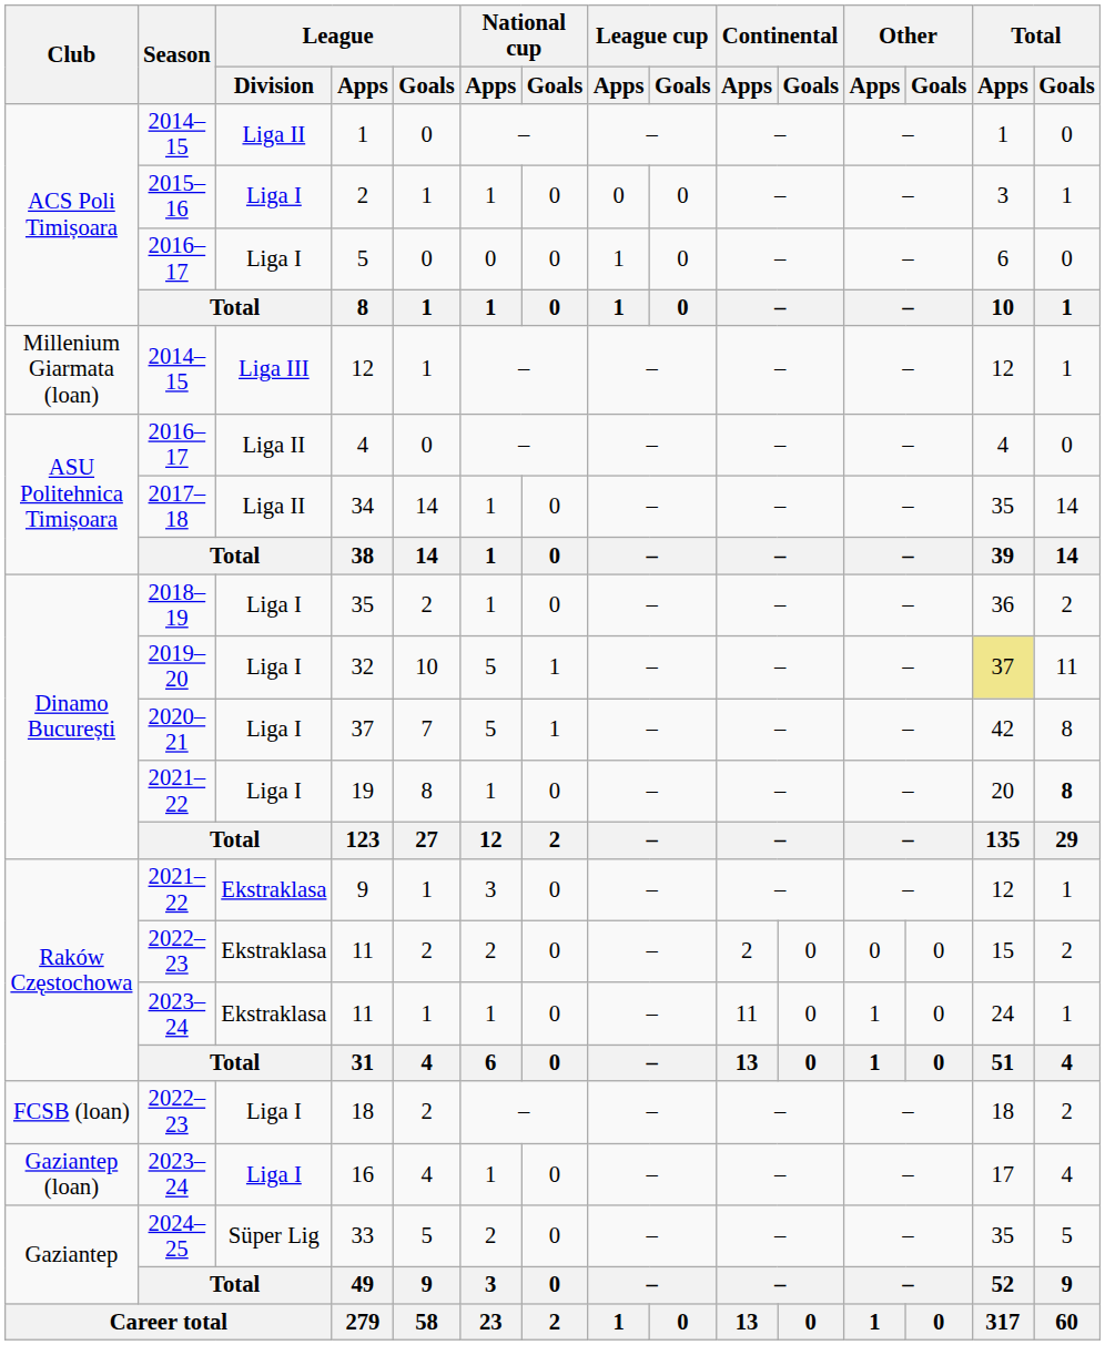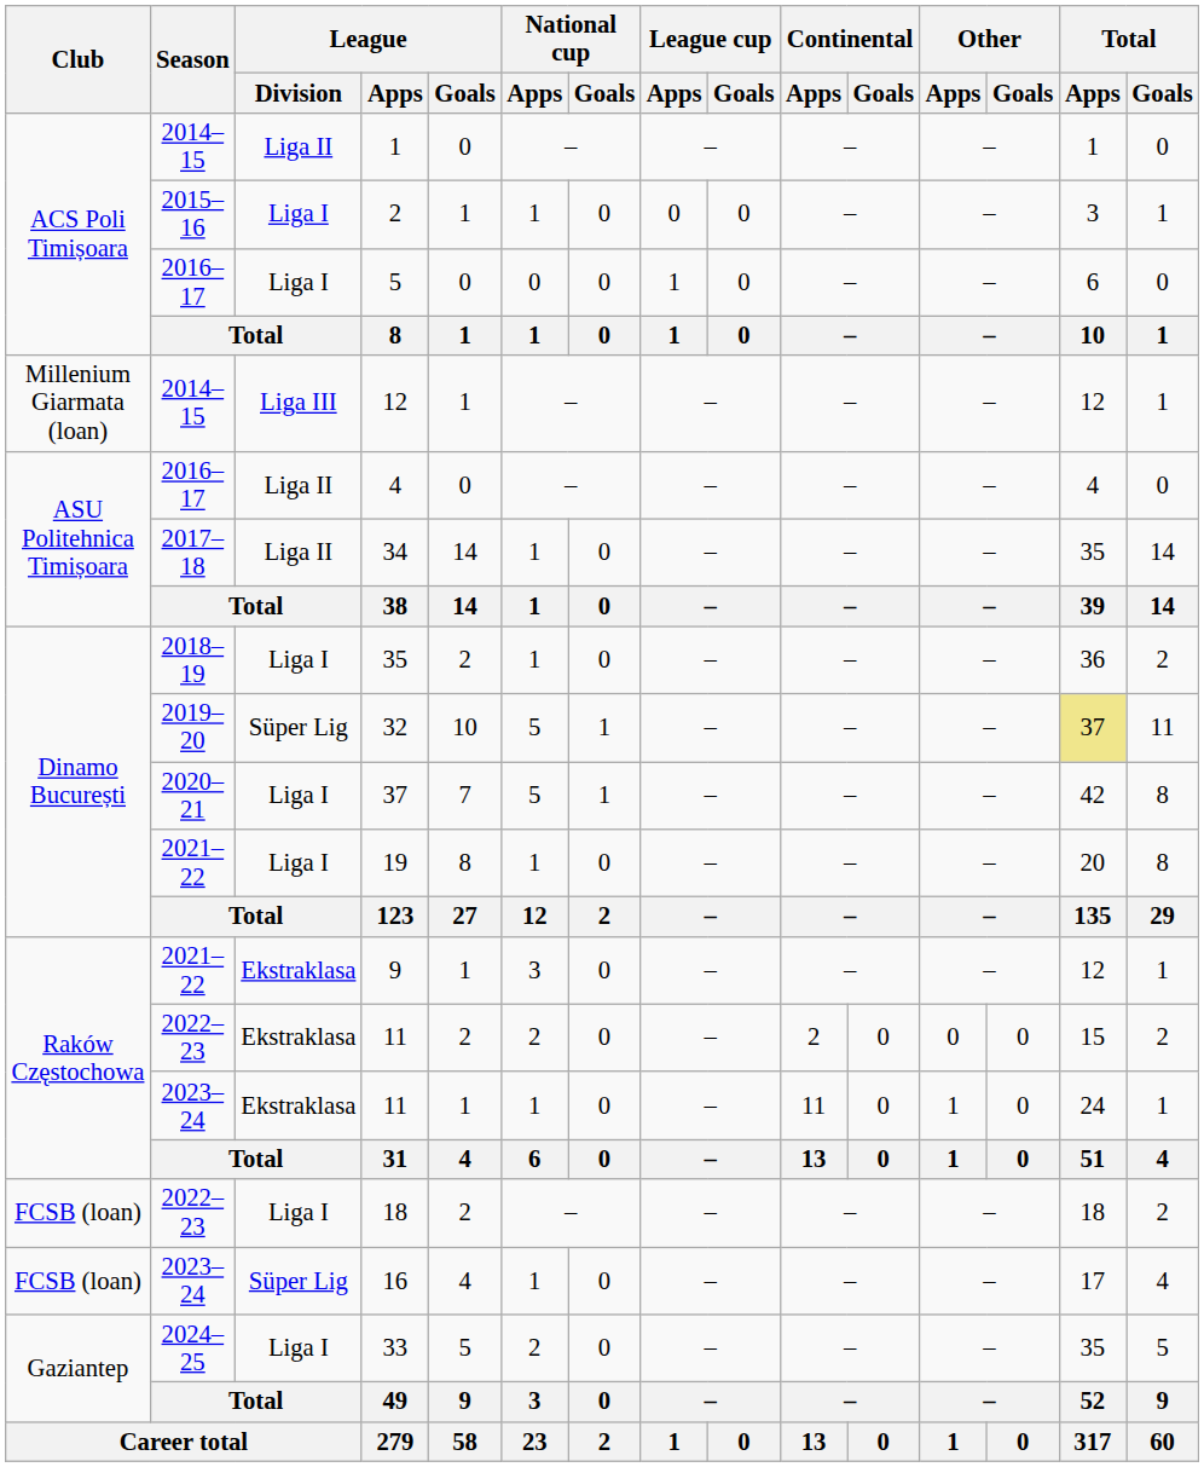 <table class="wikitable" style="text-align:center">
 <tr>
 <th rowspan="2">Club</th>
 <th rowspan="2">Season</th>
 <th colspan="3">League</th>
 <th colspan="2">National cup</th>
 <th colspan="2">League cup</th>
 <th colspan="2">Continental</th>
 <th colspan="2">Other</th>
 <th colspan="2">Total</th>
 </tr>
 <tr>
 <th>Division</th>
 <th>Apps</th>
 <th>Goals</th>
 <th>Apps</th>
 <th>Goals</th>
 <th>Apps</th>
 <th>Goals</th>
 <th>Apps</th>
 <th>Goals</th>
 <th>Apps</th>
 <th>Goals</th>
 <th>Apps</th>
 <th>Goals</th>
 </tr>
 <tr>
 <td rowspan="4"><a href='#'>ACS Poli Timișoara</a></td>
 <td><a href='#'>2014–15</a></td>
 <td><a href='#'>Liga II</a></td>
 <td>1</td>
 <td>0</td>
 <td colspan="2">–</td>
 <td colspan="2">–</td>
 <td colspan="2">–</td>
 <td colspan="2">–</td>
 <td>1</td>
 <td>0</td>
 </tr>
 <tr>
 <td><a href='#'>2015–16</a></td>
 <td><a href='#'>Liga I</a></td>
 <td>2</td>
 <td>1</td>
 <td>1</td>
 <td>0</td>
 <td>0</td>
 <td>0</td>
 <td colspan="2">–</td>
 <td colspan="2">–</td>
 <td>3</td>
 <td>1</td>
 </tr>
 <tr>
 <td><a href='#'>2016–17</a></td>
 <td>Liga I</td>
 <td>5</td>
 <td>0</td>
 <td>0</td>
 <td>0</td>
 <td>1</td>
 <td>0</td>
 <td colspan="2">–</td>
 <td colspan="2">–</td>
 <td>6</td>
 <td>0</td>
 </tr>
 <tr>
 <th colspan="2">Total</th>
 <th>8</th>
 <th>1</th>
 <th>1</th>
 <th>0</th>
 <th>1</th>
 <th>0</th>
 <th colspan="2">–</th>
 <th colspan="2">–</th>
 <th>10</th>
 <th>1</th>
 </tr>
 <tr>
 <td>Millenium Giarmata (loan)</td>
 <td><a href='#'>2014–15</a></td>
 <td><a href='#'>Liga III</a></td>
 <td>12</td>
 <td>1</td>
 <td colspan="2">–</td>
 <td colspan="2">–</td>
 <td colspan="2">–</td>
 <td colspan="2">–</td>
 <td>12</td>
 <td>1</td>
 </tr>
 <tr>
 <td rowspan="3"><a href='#'>ASU Politehnica Timișoara</a></td>
 <td><a href='#'>2016–17</a></td>
 <td>Liga II</td>
 <td>4</td>
 <td>0</td>
 <td colspan="2">–</td>
 <td colspan="2">–</td>
 <td colspan="2">–</td>
 <td colspan="2">–</td>
 <td>4</td>
 <td>0</td>
 </tr>
 <tr>
 <td><a href='#'>2017–18</a></td>
 <td>Liga II</td>
 <td>34</td>
 <td>14</td>
 <td>1</td>
 <td>0</td>
 <td colspan="2">–</td>
 <td colspan="2">–</td>
 <td colspan="2">–</td>
 <td>35</td>
 <td>14</td>
 </tr>
 <tr>
 <th colspan="2">Total</th>
 <th>38</th>
 <th>14</th>
 <th>1</th>
 <th>0</th>
 <th colspan="2">–</th>
 <th colspan="2">–</th>
 <th colspan="2">–</th>
 <th>39</th>
 <th>14</th>
 </tr>
 <tr>
 <td rowspan="5"><a href='#'>Dinamo București</a></td>
 <td><a href='#'>2018–19</a></td>
 <td>Liga I</td>
 <td>35</td>
 <td>2</td>
 <td>1</td>
 <td>0</td>
 <td colspan="2">–</td>
 <td colspan="2">–</td>
 <td colspan="2">–</td>
 <td>36</td>
 <td>2</td>
 </tr>
 <tr>
 <td><a href='#'>2019–20</a></td>
-<td>Liga I</td>
+<td>Süper Lig</td>
 <td>32</td>
 <td>10</td>
 <td>5</td>
 <td>1</td>
 <td colspan="2">–</td>
 <td colspan="2">–</td>
 <td colspan="2">–</td>
 <td style="background: khaki;">37</td>
 <td>11</td>
 </tr>
 <tr>
 <td><a href='#'>2020–21</a></td>
 <td>Liga I</td>
 <td>37</td>
 <td>7</td>
 <td>5</td>
 <td>1</td>
 <td colspan="2">–</td>
 <td colspan="2">–</td>
 <td colspan="2">–</td>
 <td>42</td>
 <td>8</td>
 </tr>
 <tr>
 <td><a href='#'>2021–22</a></td>
 <td>Liga I</td>
 <td>19</td>
 <td>8</td>
 <td>1</td>
 <td>0</td>
 <td colspan="2">–</td>
 <td colspan="2">–</td>
 <td colspan="2">–</td>
 <td>20</td>
-<td><strong>8</strong></td>
+<td>8</td>
 </tr>
 <tr>
 <th colspan="2">Total</th>
 <th>123</th>
 <th>27</th>
 <th>12</th>
 <th>2</th>
 <th colspan="2">–</th>
 <th colspan="2">–</th>
 <th colspan="2">–</th>
 <th>135</th>
 <th>29</th>
 </tr>
 <tr>
 <td rowspan="4"><a href='#'>Raków Częstochowa</a></td>
 <td><a href='#'>2021–22</a></td>
 <td><a href='#'>Ekstraklasa</a></td>
 <td>9</td>
 <td>1</td>
 <td>3</td>
 <td>0</td>
 <td colspan="2">–</td>
 <td colspan="2">–</td>
 <td colspan="2">–</td>
 <td>12</td>
 <td>1</td>
 </tr>
 <tr>
 <td><a href='#'>2022–23</a></td>
 <td>Ekstraklasa</td>
 <td>11</td>
 <td>2</td>
 <td>2</td>
 <td>0</td>
 <td colspan="2">–</td>
 <td>2</td>
 <td>0</td>
 <td>0</td>
 <td>0</td>
 <td>15</td>
 <td>2</td>
 </tr>
 <tr>
 <td><a href='#'>2023–24</a></td>
 <td>Ekstraklasa</td>
 <td>11</td>
 <td>1</td>
 <td>1</td>
 <td>0</td>
 <td colspan="2">–</td>
 <td>11</td>
 <td>0</td>
 <td>1</td>
 <td>0</td>
 <td>24</td>
 <td>1</td>
 </tr>
 <tr>
 <th colspan="2">Total</th>
 <th>31</th>
 <th>4</th>
 <th>6</th>
 <th>0</th>
 <th colspan="2">–</th>
 <th>13</th>
 <th>0</th>
 <th>1</th>
 <th>0</th>
 <th>51</th>
 <th>4</th>
 </tr>
 <tr>
 <td><a href='#'>FCSB</a> (loan)</td>
 <td><a href='#'>2022–23</a></td>
 <td>Liga I</td>
 <td>18</td>
 <td>2</td>
 <td colspan="2">–</td>
 <td colspan="2">–</td>
 <td colspan="2">–</td>
 <td colspan="2">–</td>
 <td>18</td>
 <td>2</td>
 </tr>
 <tr>
-<td><a href='#'>Gaziantep</a> (loan)</td>
+<td><a href='#'>FCSB</a> (loan)</td>
 <td><a href='#'>2023–24</a></td>
-<td><a href='#'>Liga I</a></td>
+<td><a href='#'>Süper Lig</a></td>
 <td>16</td>
 <td>4</td>
 <td>1</td>
 <td>0</td>
 <td colspan="2">–</td>
 <td colspan="2">–</td>
 <td colspan="2">–</td>
 <td>17</td>
 <td>4</td>
 </tr>
 <tr>
 <td rowspan="2">Gaziantep</td>
 <td><a href='#'>2024–25</a></td>
-<td>Süper Lig</td>
+<td>Liga I</td>
 <td>33</td>
 <td>5</td>
 <td>2</td>
 <td>0</td>
 <td colspan="2">–</td>
 <td colspan="2">–</td>
 <td colspan="2">–</td>
 <td>35</td>
 <td>5</td>
 </tr>
 <tr>
 <th colspan="2">Total</th>
 <th>49</th>
 <th>9</th>
 <th>3</th>
 <th>0</th>
 <th colspan="2">–</th>
 <th colspan="2">–</th>
 <th colspan="2">–</th>
 <th>52</th>
 <th>9</th>
 </tr>
 <tr>
 <th colspan="3">Career total</th>
 <th>279</th>
 <th>58</th>
 <th>23</th>
 <th>2</th>
 <th>1</th>
 <th>0</th>
 <th>13</th>
 <th>0</th>
 <th>1</th>
 <th>0</th>
 <th>317</th>
 <th>60</th>
 </tr>
 </table>
